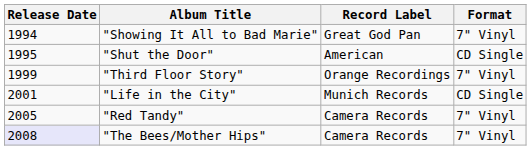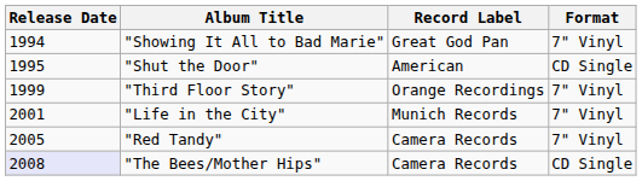 <table class="wikitable">
 <tr>
 <th>Release Date</th>
 <th>Album Title</th>
 <th>Record Label</th>
 <th>Format</th>
 </tr>
 <tr>
 <td>1994</td>
 <td>"Showing It All to Bad Marie"</td>
 <td>Great God Pan</td>
 <td>7" Vinyl</td>
 </tr>
 <tr>
 <td>1995</td>
 <td>"Shut the Door"</td>
 <td>American</td>
 <td>CD Single</td>
 </tr>
 <tr>
 <td>1999</td>
 <td>"Third Floor Story"</td>
 <td>Orange Recordings</td>
 <td>7" Vinyl</td>
 </tr>
 <tr>
 <td>2001</td>
 <td>"Life in the City"</td>
 <td>Munich Records</td>
-<td>CD Single</td>
+<td>7" Vinyl</td>
 </tr>
 <tr>
 <td>2005</td>
 <td>"Red Tandy"</td>
 <td>Camera Records</td>
 <td>7" Vinyl</td>
 </tr>
 <tr>
 <td style="background: lavender;">2008</td>
 <td>"The Bees/Mother Hips"</td>
 <td>Camera Records</td>
-<td>7" Vinyl</td>
+<td>CD Single</td>
 </tr>
 </table>
